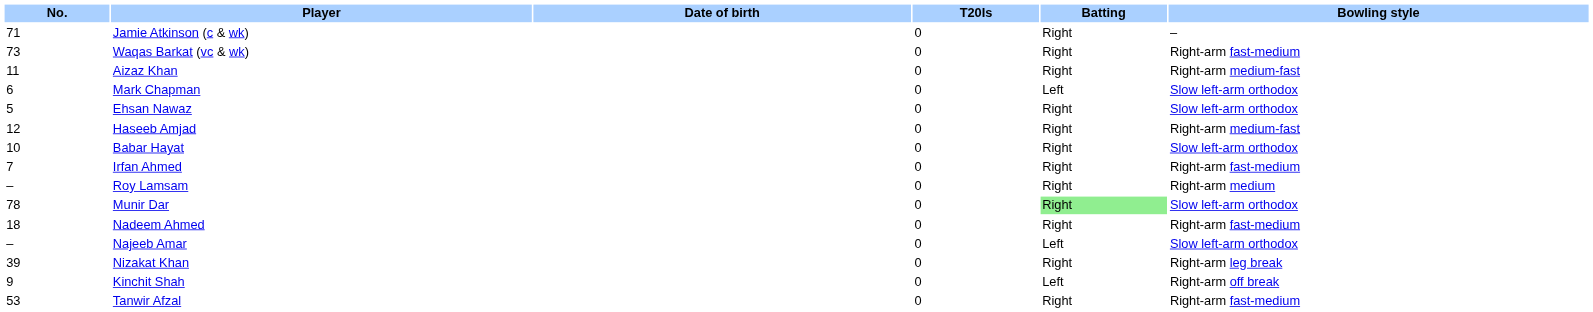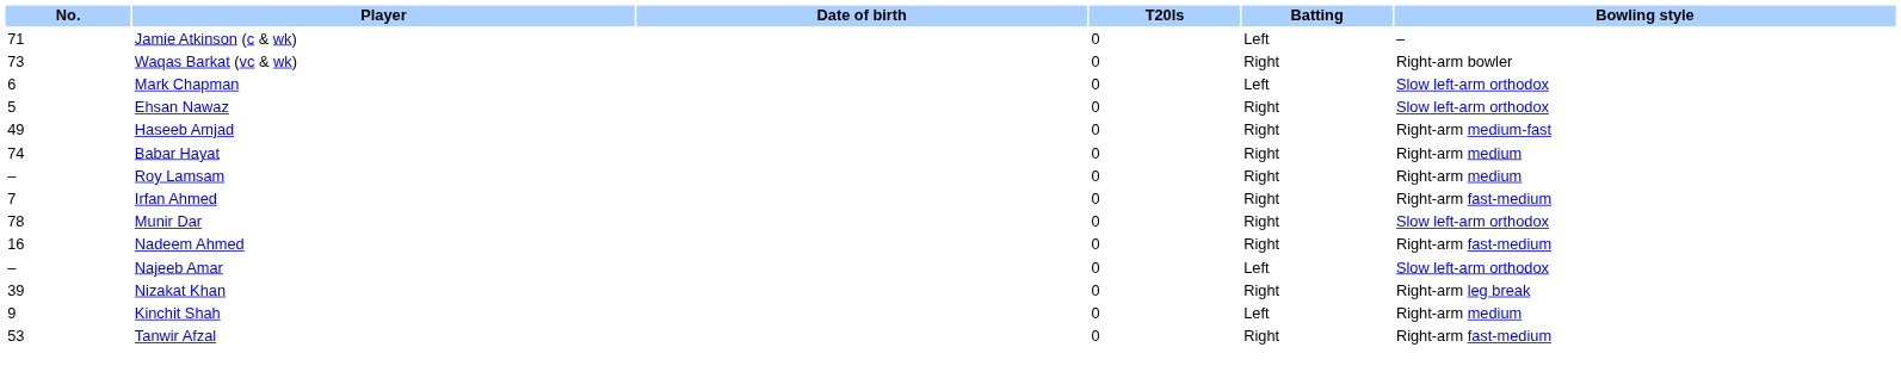 <table border="0" cellspacing="2" cellpadding="2" style="width:100%;">
 <tr style="background:#aad0ff;">
 <th scope="col" width="5%">No.</th>
 <th scope="col" width="20%">Player</th>
 <th scope="col" width="18%">Date of birth</th>
 <th scope="col" width="6%">T20Is</th>
 <th scope="col" width="6%">Batting</th>
 <th scope="col" width="20%">Bowling style</th>
 </tr>
 <tr>
 <td>71</td>
 <td><a href='#'>Jamie Atkinson</a> (<a href='#'>c</a> & <a href='#'>wk</a>)</td>
 <td></td>
 <td>0</td>
-<td>Right</td>
+<td>Left</td>
 <td>–</td>
 </tr>
 <tr>
 <td>73</td>
 <td><a href='#'>Waqas Barkat</a> (<a href='#'>vc</a> & <a href='#'>wk</a>)</td>
 <td></td>
 <td>0</td>
 <td>Right</td>
-<td>Right-arm <a href='#'>fast-medium</a></td>
-</tr>
-<tr>
-<td>11</td>
-<td><a href='#'>Aizaz Khan</a></td>
-<td></td>
-<td>0</td>
-<td>Right</td>
-<td>Right-arm <a href='#'>medium-fast</a></td>
+<td>Right-arm bowler</td>
 </tr>
 <tr>
 <td>6</td>
 <td><a href='#'>Mark Chapman</a></td>
 <td></td>
 <td>0</td>
 <td>Left</td>
 <td><a href='#'>Slow left-arm orthodox</a></td>
 </tr>
 <tr>
 <td>5</td>
 <td><a href='#'>Ehsan Nawaz</a></td>
 <td></td>
 <td>0</td>
 <td>Right</td>
 <td><a href='#'>Slow left-arm orthodox</a></td>
 </tr>
 <tr>
-<td>12</td>
+<td>49</td>
 <td><a href='#'>Haseeb Amjad</a></td>
 <td></td>
 <td>0</td>
 <td>Right</td>
 <td>Right-arm <a href='#'>medium-fast</a></td>
 </tr>
 <tr>
-<td>10</td>
+<td>74</td>
 <td><a href='#'>Babar Hayat</a></td>
 <td></td>
 <td>0</td>
 <td>Right</td>
-<td><a href='#'>Slow left-arm orthodox</a></td>
+<td>Right-arm <a href='#'>medium</a></td>
+</tr>
+<tr>
+<td>–</td>
+<td><a href='#'>Roy Lamsam</a></td>
+<td></td>
+<td>0</td>
+<td>Right</td>
+<td>Right-arm <a href='#'>medium</a></td>
 </tr>
 <tr>
 <td>7</td>
 <td><a href='#'>Irfan Ahmed</a></td>
 <td></td>
 <td>0</td>
 <td>Right</td>
 <td>Right-arm <a href='#'>fast-medium</a></td>
 </tr>
 <tr>
-<td>–</td>
-<td><a href='#'>Roy Lamsam</a></td>
-<td></td>
-<td>0</td>
-<td>Right</td>
-<td>Right-arm <a href='#'>medium</a></td>
-</tr>
-<tr>
 <td>78</td>
 <td><a href='#'>Munir Dar</a></td>
 <td></td>
 <td>0</td>
-<td style="background: lightgreen;">Right</td>
+<td>Right</td>
 <td><a href='#'>Slow left-arm orthodox</a></td>
 </tr>
 <tr>
-<td>18</td>
+<td>16</td>
 <td><a href='#'>Nadeem Ahmed</a></td>
 <td></td>
 <td>0</td>
 <td>Right</td>
 <td>Right-arm <a href='#'>fast-medium</a></td>
 </tr>
 <tr>
 <td>–</td>
 <td><a href='#'>Najeeb Amar</a></td>
 <td></td>
 <td>0</td>
 <td>Left</td>
 <td><a href='#'>Slow left-arm orthodox</a></td>
 </tr>
 <tr>
 <td>39</td>
 <td><a href='#'>Nizakat Khan</a></td>
 <td></td>
 <td>0</td>
 <td>Right</td>
 <td>Right-arm <a href='#'>leg break</a></td>
 </tr>
 <tr>
 <td>9</td>
 <td><a href='#'>Kinchit Shah</a></td>
 <td></td>
 <td>0</td>
 <td>Left</td>
-<td>Right-arm <a href='#'>off break</a></td>
+<td>Right-arm <a href='#'>medium</a></td>
 </tr>
 <tr>
 <td>53</td>
 <td><a href='#'>Tanwir Afzal</a></td>
 <td></td>
 <td>0</td>
 <td>Right</td>
 <td>Right-arm <a href='#'>fast-medium</a></td>
 </tr>
 </table>
